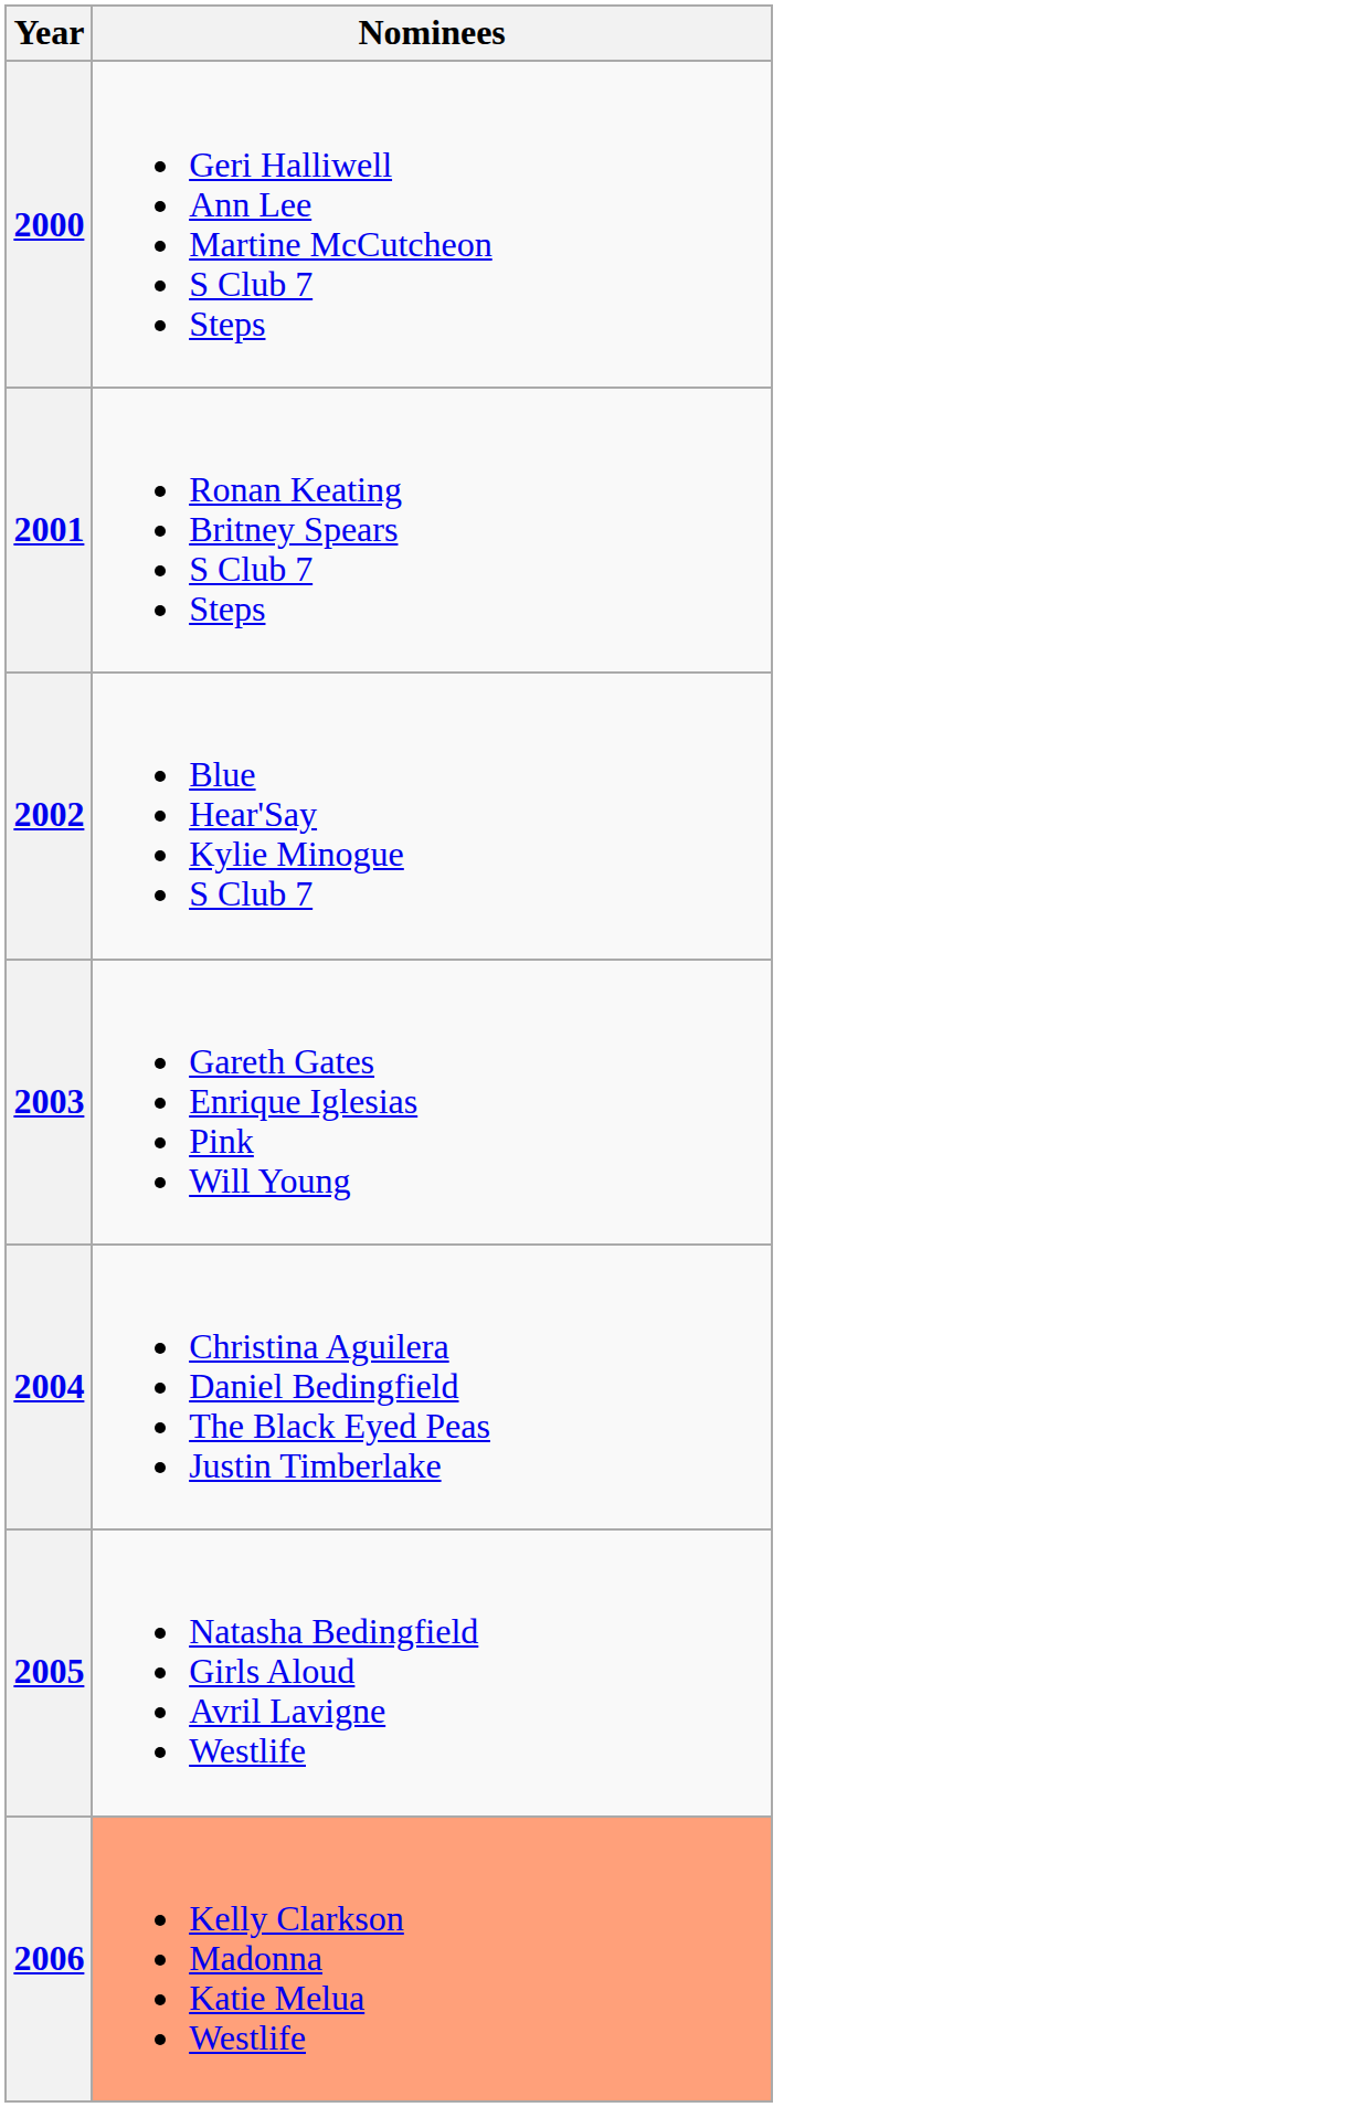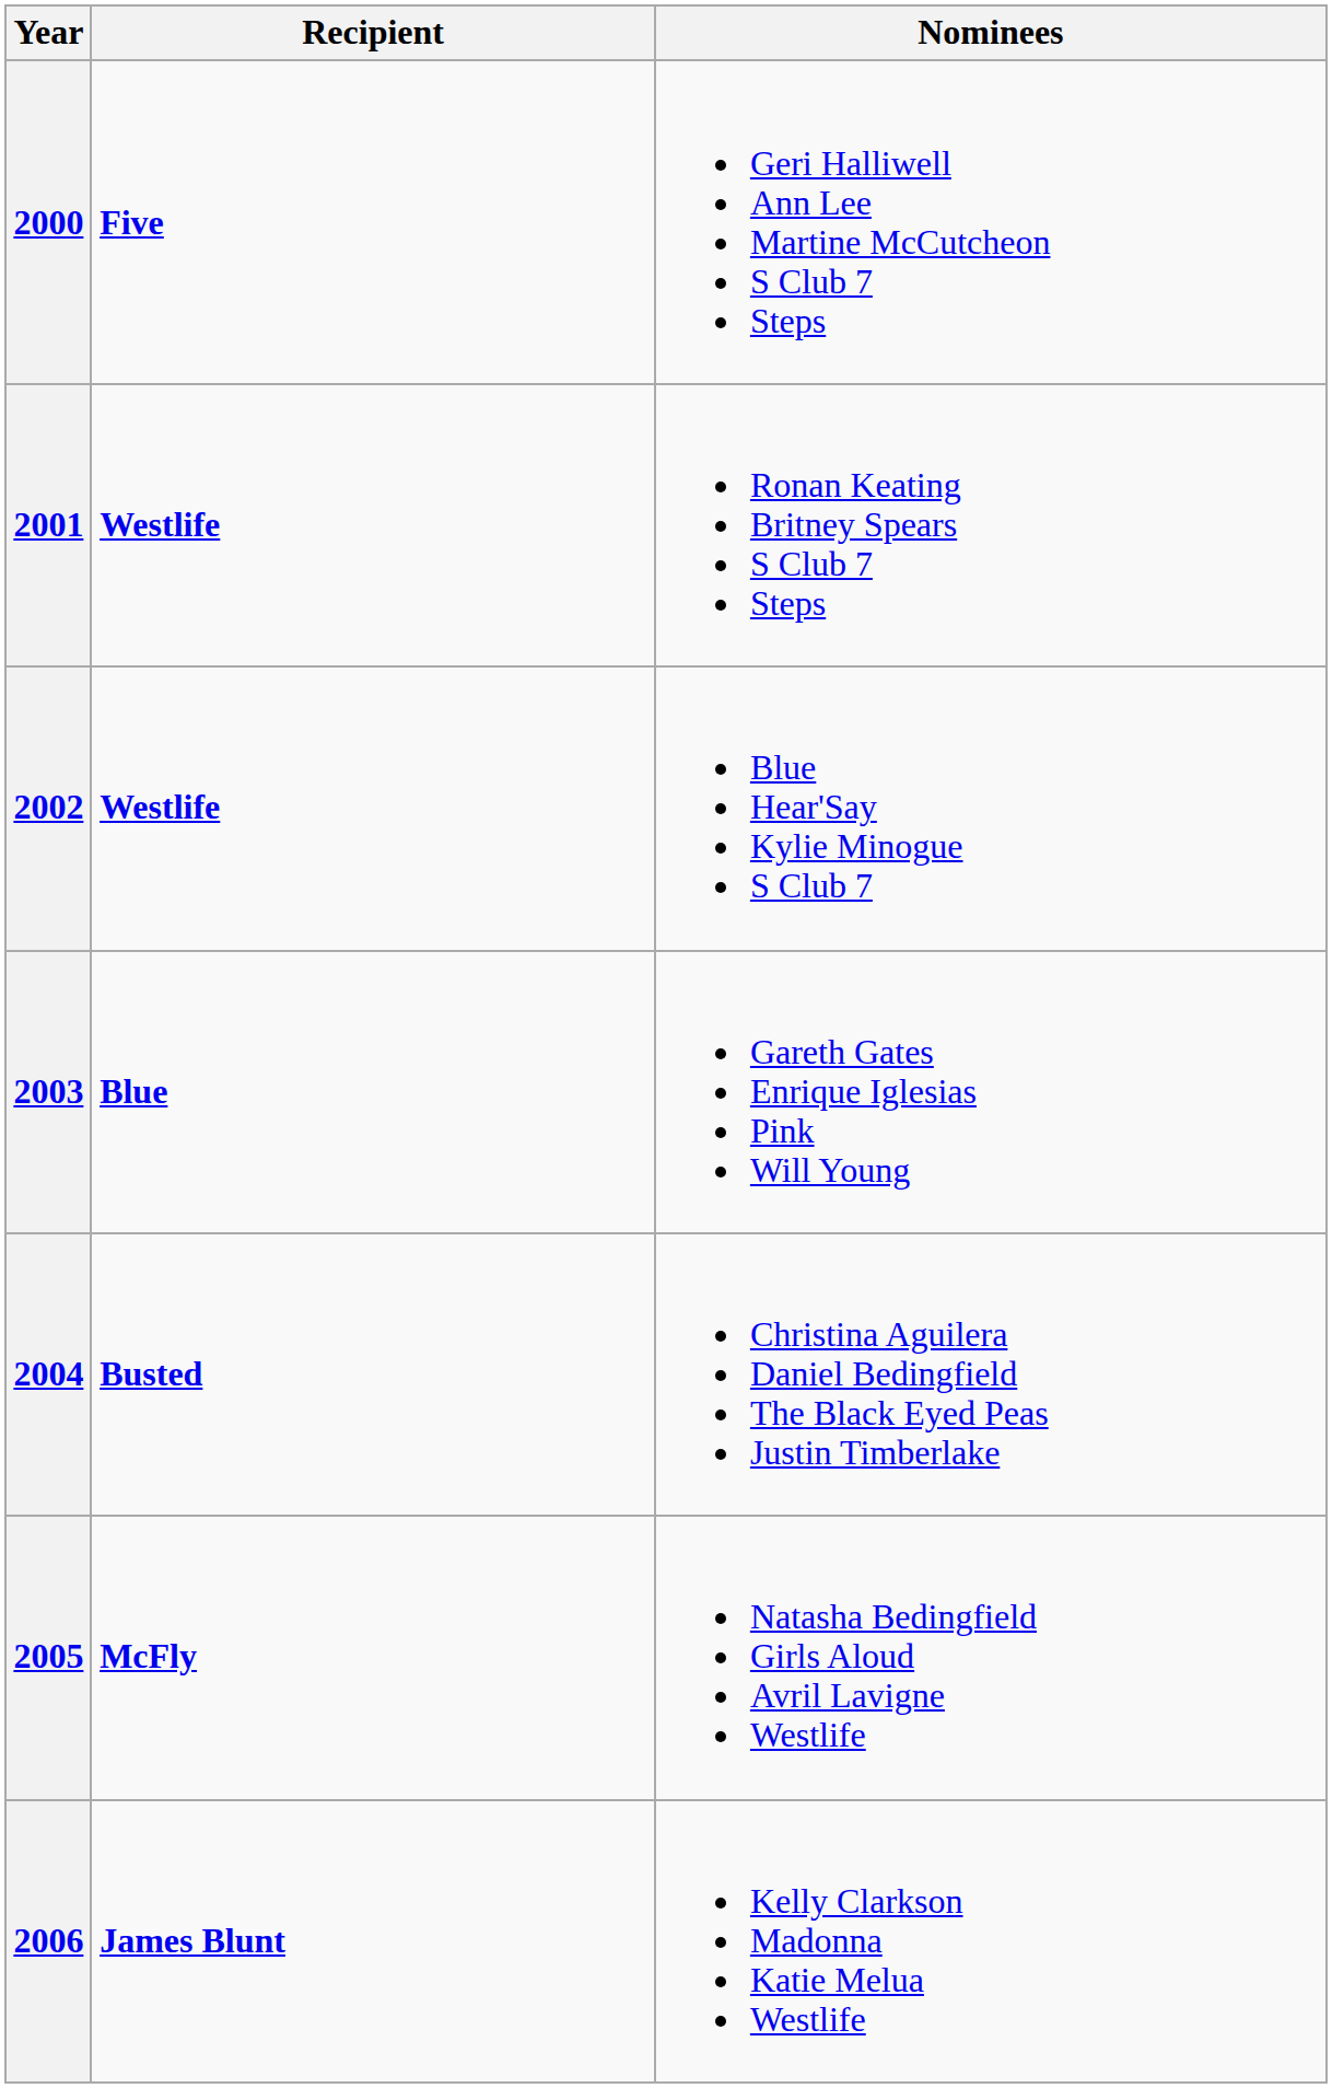 <table class="wikitable sortable">
 <tr>
 <th>Year</th>
+<th width=250px>Recipient</th>
 <th width=300px class=unsortable>Nominees</th>
 </tr>
 <tr>
 <th><a href='#'>2000</a></th>
+<td><strong><a href='#'>Five</a></strong></td>
 <td><br><ul><li><a href='#'>Geri Halliwell</a></li><li><a href='#'>Ann Lee</a></li><li><a href='#'>Martine McCutcheon</a></li><li><a href='#'>S Club 7</a></li><li><a href='#'>Steps</a></li></ul></td>
 </tr>
 <tr>
 <th><a href='#'>2001</a></th>
+<td><strong><a href='#'>Westlife</a></strong></td>
 <td><br><ul><li><a href='#'>Ronan Keating</a></li><li><a href='#'>Britney Spears</a></li><li><a href='#'>S Club 7</a></li><li><a href='#'>Steps</a></li></ul></td>
 </tr>
 <tr>
 <th><a href='#'>2002</a></th>
+<td><strong><a href='#'>Westlife</a></strong></td>
 <td><br><ul><li><a href='#'>Blue</a></li><li><a href='#'>Hear'Say</a></li><li><a href='#'>Kylie Minogue</a></li><li><a href='#'>S Club 7</a></li></ul></td>
 </tr>
 <tr>
 <th><a href='#'>2003</a></th>
+<td><strong><a href='#'>Blue</a></strong></td>
 <td><br><ul><li><a href='#'>Gareth Gates</a></li><li><a href='#'>Enrique Iglesias</a></li><li><a href='#'>Pink</a></li><li><a href='#'>Will Young</a></li></ul></td>
 </tr>
 <tr>
 <th><a href='#'>2004</a></th>
+<td><strong><a href='#'>Busted</a></strong></td>
 <td><br><ul><li><a href='#'>Christina Aguilera</a></li><li><a href='#'>Daniel Bedingfield</a></li><li><a href='#'>The Black Eyed Peas</a></li><li><a href='#'>Justin Timberlake</a></li></ul></td>
 </tr>
 <tr>
 <th><a href='#'>2005</a></th>
+<td><strong><a href='#'>McFly</a></strong></td>
 <td><br><ul><li><a href='#'>Natasha Bedingfield</a></li><li><a href='#'>Girls Aloud</a></li><li><a href='#'>Avril Lavigne</a></li><li><a href='#'>Westlife</a></li></ul></td>
 </tr>
 <tr>
 <th><a href='#'>2006</a></th>
-<td style="background: lightsalmon;"><br><ul><li><a href='#'>Kelly Clarkson</a></li><li><a href='#'>Madonna</a></li><li><a href='#'>Katie Melua</a></li><li><a href='#'>Westlife</a></li></ul></td>
+<td><strong><a href='#'>James Blunt</a></strong></td>
+<td><br><ul><li><a href='#'>Kelly Clarkson</a></li><li><a href='#'>Madonna</a></li><li><a href='#'>Katie Melua</a></li><li><a href='#'>Westlife</a></li></ul></td>
 </tr>
 </table>
